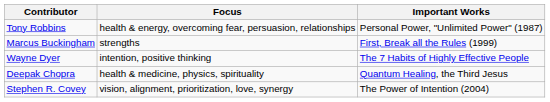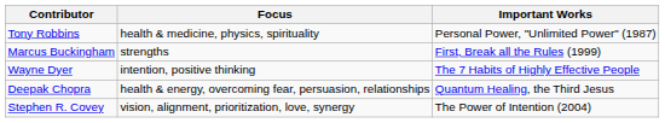 <table class="wikitable" border="1">
 <tr>
 <th>Contributor</th>
 <th>Focus</th>
 <th>Important Works</th>
 </tr>
 <tr>
 <td><a href='#'>Tony Robbins</a></td>
-<td>health & energy, overcoming fear, persuasion, relationships</td>
+<td>health & medicine, physics, spirituality</td>
 <td>Personal Power,  "Unlimited Power" (1987)</td>
 </tr>
 <tr>
 <td><a href='#'>Marcus Buckingham</a></td>
 <td>strengths</td>
 <td><a href='#'>First, Break all the Rules</a> (1999)</td>
 </tr>
 <tr>
 <td><a href='#'>Wayne Dyer</a></td>
 <td>intention, positive thinking</td>
 <td><a href='#'>The 7 Habits of Highly Effective People</a></td>
 </tr>
 <tr>
 <td><a href='#'>Deepak Chopra</a></td>
-<td>health & medicine, physics, spirituality</td>
+<td>health & energy, overcoming fear, persuasion, relationships</td>
 <td><a href='#'>Quantum Healing</a>, the Third Jesus</td>
 </tr>
 <tr>
 <td><a href='#'>Stephen R. Covey</a></td>
 <td>vision, alignment, prioritization, love, synergy</td>
 <td>The Power of Intention (2004)</td>
 </tr>
 </table>
